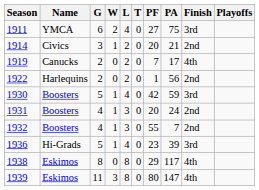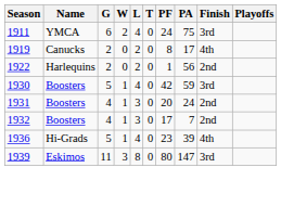 <table class="wikitable">
 <tr>
 <th>Season</th>
 <th>Name</th>
 <th>G</th>
 <th>W</th>
 <th>L</th>
 <th>T</th>
 <th>PF</th>
 <th>PA</th>
 <th>Finish</th>
 <th>Playoffs</th>
 </tr>
 <tr>
 <td><a href='#'>1911</a></td>
 <td>YMCA</td>
 <td style="text-align:right">6</td>
 <td style="text-align:right">2</td>
 <td style="text-align:right">4</td>
 <td style="text-align:right">0</td>
-<td style="text-align:right">27</td>
+<td style="text-align:right">24</td>
 <td style="text-align:right">75</td>
 <td>3rd</td>
-<td></td>
-</tr>
-<tr>
-<td><a href='#'>1914</a></td>
-<td>Civics</td>
-<td style="text-align:right">3</td>
-<td style="text-align:right">1</td>
-<td style="text-align:right">2</td>
-<td style="text-align:right">0</td>
-<td style="text-align:right">20</td>
-<td style="text-align:right">21</td>
-<td>2nd</td>
 <td></td>
 </tr>
 <tr>
 <td><a href='#'>1919</a></td>
 <td>Canucks</td>
 <td style="text-align:right">2</td>
 <td style="text-align:right">0</td>
 <td style="text-align:right">2</td>
 <td style="text-align:right">0</td>
-<td style="text-align:right">7</td>
+<td style="text-align:right">8</td>
 <td style="text-align:right">17</td>
 <td>4th</td>
 <td></td>
 </tr>
 <tr>
 <td><a href='#'>1922</a></td>
 <td>Harlequins</td>
 <td style="text-align:right">2</td>
 <td style="text-align:right">0</td>
 <td style="text-align:right">2</td>
 <td style="text-align:right">0</td>
 <td style="text-align:right">1</td>
 <td style="text-align:right">56</td>
 <td>2nd</td>
 <td></td>
 </tr>
 <tr>
 <td><a href='#'>1930</a></td>
 <td><a href='#'>Boosters</a></td>
 <td style="text-align:right">5</td>
 <td style="text-align:right">1</td>
 <td style="text-align:right">4</td>
 <td style="text-align:right">0</td>
 <td style="text-align:right">42</td>
 <td style="text-align:right">59</td>
 <td>3rd</td>
 <td></td>
 </tr>
 <tr>
 <td><a href='#'>1931</a></td>
 <td><a href='#'>Boosters</a></td>
 <td style="text-align:right">4</td>
 <td style="text-align:right">1</td>
 <td style="text-align:right">3</td>
 <td style="text-align:right">0</td>
 <td style="text-align:right">20</td>
 <td style="text-align:right">24</td>
 <td>2nd</td>
 <td></td>
 </tr>
 <tr>
 <td><a href='#'>1932</a></td>
 <td><a href='#'>Boosters</a></td>
 <td style="text-align:right">4</td>
 <td style="text-align:right">1</td>
 <td style="text-align:right">3</td>
 <td style="text-align:right">0</td>
-<td style="text-align:right">55</td>
+<td style="text-align:right">17</td>
 <td style="text-align:right">7</td>
 <td>2nd</td>
 <td></td>
 </tr>
 <tr>
 <td><a href='#'>1936</a></td>
 <td>Hi-Grads</td>
 <td style="text-align:right">5</td>
 <td style="text-align:right">1</td>
 <td style="text-align:right">4</td>
 <td style="text-align:right">0</td>
 <td style="text-align:right">23</td>
 <td style="text-align:right">39</td>
-<td>3rd</td>
-<td></td>
-</tr>
-<tr>
-<td><a href='#'>1938</a></td>
-<td><a href='#'>Eskimos</a></td>
-<td style="text-align:right">8</td>
-<td style="text-align:right">0</td>
-<td style="text-align:right">8</td>
-<td style="text-align:right">0</td>
-<td style="text-align:right">29</td>
-<td style="text-align:right">117</td>
 <td>4th</td>
 <td></td>
 </tr>
 <tr>
 <td><a href='#'>1939</a></td>
 <td><a href='#'>Eskimos</a></td>
 <td style="text-align:right">11</td>
 <td style="text-align:right">3</td>
 <td style="text-align:right">8</td>
 <td style="text-align:right">0</td>
 <td style="text-align:right">80</td>
 <td style="text-align:right">147</td>
-<td>4th</td>
+<td>3rd</td>
 <td></td>
 </tr>
 </table>
